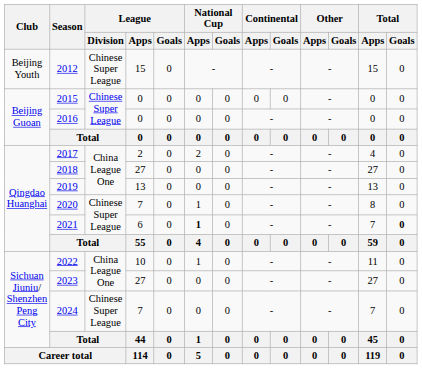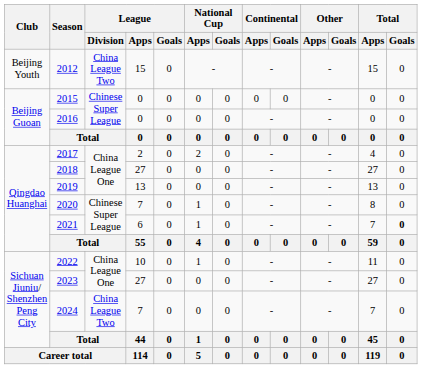 <table class="wikitable" style="text-align: center">
 <tr>
 <th rowspan="2">Club</th>
 <th rowspan="2">Season</th>
 <th colspan="3">League</th>
 <th colspan="2">National Cup</th>
 <th colspan="2">Continental</th>
 <th colspan="2">Other</th>
 <th colspan="2">Total</th>
 </tr>
 <tr>
 <th>Division</th>
 <th>Apps</th>
 <th>Goals</th>
 <th>Apps</th>
 <th>Goals</th>
 <th>Apps</th>
 <th>Goals</th>
 <th>Apps</th>
 <th>Goals</th>
 <th>Apps</th>
 <th>Goals</th>
 </tr>
 <tr>
 <td>Beijing Youth</td>
 <td><a href='#'>2012</a></td>
-<td>Chinese Super League</td>
+<td><a href='#'>China League Two</a></td>
 <td>15</td>
 <td>0</td>
 <td colspan="2">-</td>
 <td colspan="2">-</td>
 <td colspan="2">-</td>
 <td>15</td>
 <td>0</td>
 </tr>
 <tr>
 <td rowspan="3"><a href='#'>Beijing Guoan</a></td>
 <td><a href='#'>2015</a></td>
 <td rowspan="2"><a href='#'>Chinese Super League</a></td>
 <td>0</td>
 <td>0</td>
 <td>0</td>
 <td>0</td>
 <td>0</td>
 <td>0</td>
 <td colspan="2">-</td>
 <td>0</td>
 <td>0</td>
 </tr>
 <tr>
 <td><a href='#'>2016</a></td>
 <td>0</td>
 <td>0</td>
 <td>0</td>
 <td>0</td>
 <td colspan="2">-</td>
 <td colspan="2">-</td>
 <td>0</td>
 <td>0</td>
 </tr>
 <tr>
 <th colspan=2>Total</th>
 <th>0</th>
 <th>0</th>
 <th>0</th>
 <th>0</th>
 <th>0</th>
 <th>0</th>
 <th>0</th>
 <th>0</th>
 <th>0</th>
 <th>0</th>
 </tr>
 <tr>
 <td rowspan=6><a href='#'>Qingdao Huanghai</a></td>
 <td><a href='#'>2017</a></td>
 <td rowspan="3">China League One</td>
 <td>2</td>
 <td>0</td>
 <td>2</td>
 <td>0</td>
 <td colspan="2">-</td>
 <td colspan="2">-</td>
 <td>4</td>
 <td>0</td>
 </tr>
 <tr>
 <td><a href='#'>2018</a></td>
 <td>27</td>
 <td>0</td>
 <td>0</td>
 <td>0</td>
 <td colspan="2">-</td>
 <td colspan="2">-</td>
 <td>27</td>
 <td>0</td>
 </tr>
 <tr>
 <td><a href='#'>2019</a></td>
 <td>13</td>
 <td>0</td>
 <td>0</td>
 <td>0</td>
 <td colspan="2">-</td>
 <td colspan="2">-</td>
 <td>13</td>
 <td>0</td>
 </tr>
 <tr>
 <td><a href='#'>2020</a></td>
 <td rowspan="2">Chinese Super League</td>
 <td>7</td>
 <td>0</td>
 <td>1</td>
 <td>0</td>
 <td colspan="2">-</td>
 <td colspan="2">-</td>
 <td>8</td>
 <td>0</td>
 </tr>
 <tr>
 <td><a href='#'>2021</a></td>
 <td>6</td>
 <td>0</td>
-<td><strong>1</strong></td>
+<td>1</td>
 <td>0</td>
 <td colspan="2">-</td>
 <td colspan="2">-</td>
 <td>7</td>
 <td><strong>0</strong></td>
 </tr>
 <tr>
 <th colspan=2>Total</th>
 <th>55</th>
 <th>0</th>
 <th>4</th>
 <th>0</th>
 <th>0</th>
 <th>0</th>
 <th>0</th>
 <th>0</th>
 <th>59</th>
 <th>0</th>
 </tr>
 <tr>
 <td rowspan=4><a href='#'>Sichuan Jiuniu</a>/<br><a href='#'>Shenzhen Peng City</a></td>
 <td><a href='#'>2022</a></td>
 <td rowspan="2">China League One</td>
 <td>10</td>
 <td>0</td>
 <td>1</td>
 <td>0</td>
 <td colspan="2">-</td>
 <td colspan="2">-</td>
 <td>11</td>
 <td>0</td>
 </tr>
 <tr>
 <td><a href='#'>2023</a></td>
 <td>27</td>
 <td>0</td>
 <td>0</td>
 <td>0</td>
 <td colspan="2">-</td>
 <td colspan="2">-</td>
 <td>27</td>
 <td>0</td>
 </tr>
 <tr>
 <td><a href='#'>2024</a></td>
-<td>Chinese Super League</td>
+<td><a href='#'>China League Two</a></td>
 <td>7</td>
 <td>0</td>
 <td>0</td>
 <td>0</td>
 <td colspan="2">-</td>
 <td colspan="2">-</td>
 <td>7</td>
 <td>0</td>
 </tr>
 <tr>
 <th colspan=2>Total</th>
 <th>44</th>
 <th>0</th>
 <th>1</th>
 <th>0</th>
 <th>0</th>
 <th>0</th>
 <th>0</th>
 <th>0</th>
 <th>45</th>
 <th>0</th>
 </tr>
 <tr>
 <th colspan=3>Career total</th>
 <th>114</th>
 <th>0</th>
 <th>5</th>
 <th>0</th>
 <th>0</th>
 <th>0</th>
 <th>0</th>
 <th>0</th>
 <th>119</th>
 <th>0</th>
 </tr>
 </table>
